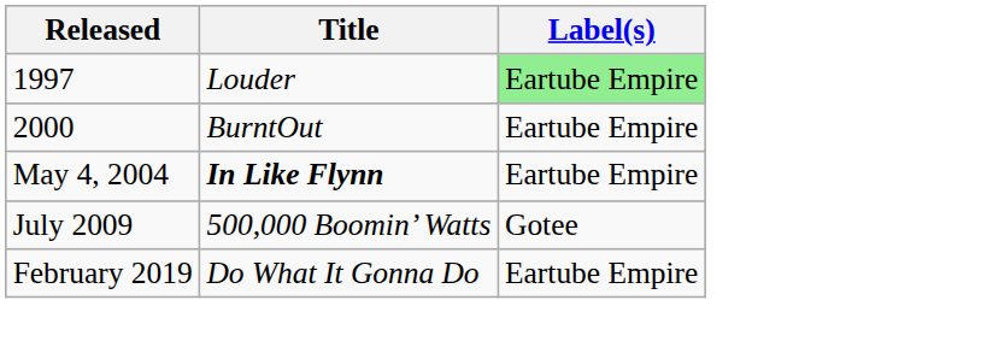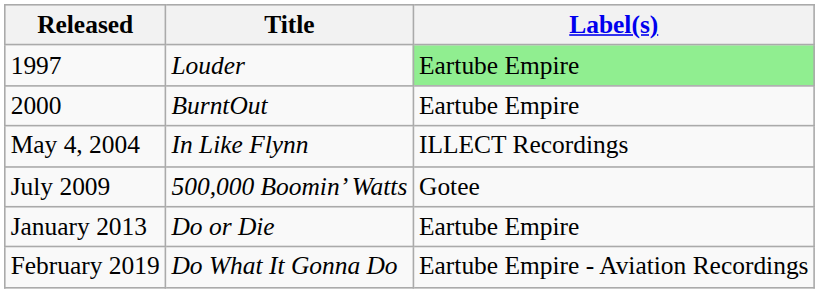 <table class="wikitable">
 <tr>
 <th>Released</th>
 <th>Title</th>
 <th><a href='#'>Label(s)</a></th>
 </tr>
 <tr>
 <td>1997</td>
 <td><em>Louder</em></td>
 <td style="background: lightgreen;">Eartube Empire</td>
 </tr>
 <tr>
 <td>2000</td>
 <td><em>BurntOut</em></td>
 <td>Eartube Empire</td>
 </tr>
 <tr>
 <td>May 4, 2004</td>
-<td><strong><em>In Like Flynn</em></strong></td>
-<td>Eartube Empire</td>
+<td><em>In Like Flynn</em></td>
+<td>ILLECT Recordings</td>
 </tr>
 <tr>
 <td>July 2009</td>
 <td><em>500,000 Boomin’ Watts</em></td>
 <td>Gotee</td>
 </tr>
 <tr>
+<td>January 2013</td>
+<td><em>Do or Die</em></td>
+<td>Eartube Empire</td>
+</tr>
+<tr>
 <td>February 2019</td>
 <td><em>Do What It Gonna Do</em></td>
-<td>Eartube Empire</td>
+<td>Eartube Empire - Aviation Recordings</td>
 </tr>
 </table>
